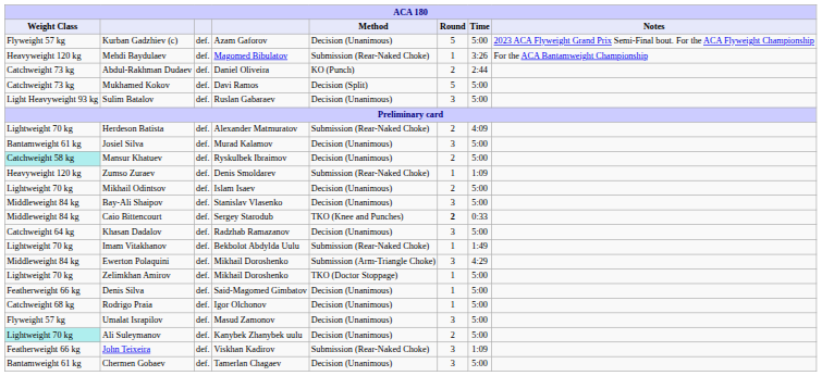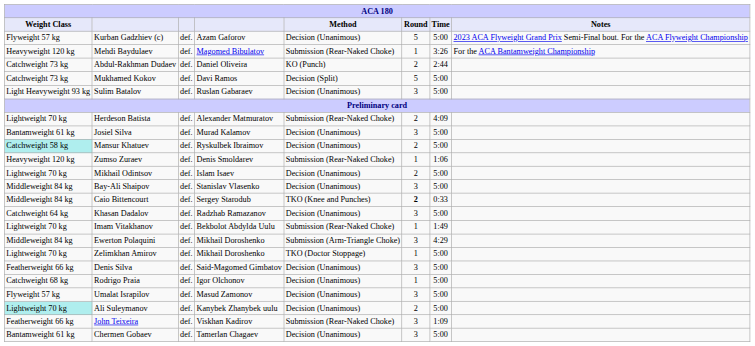 <table class="wikitable" style="font-size: 80%;">
 <tr>
 <th colspan="8" style="background-color: #ccf; color: #000080; text-align: center;"><strong>ACA 180</strong></th>
 </tr>
 <tr>
 <th colspan="1" style="background-color: #E6E8FA; color: #000000; text-align: center;">Weight Class</th>
 <th colspan="1" style="background-color: #E6E8FA; color: #000000; text-align: center;"></th>
 <th colspan="1" style="background-color: #E6E8FA; color: #000000; text-align: center;"></th>
 <th colspan="1" style="background-color: #E6E8FA; color: #000000; text-align: center;"></th>
 <th colspan="1" style="background-color: #E6E8FA; color: #000000; text-align: center;">Method</th>
 <th colspan="1" style="background-color: #E6E8FA; color: #000000; text-align: center;">Round</th>
 <th colspan="1" style="background-color: #E6E8FA; color: #000000; text-align: center;">Time</th>
 <th colspan="1" style="background-color: #E6E8FA; color: #000000; text-align: center;">Notes</th>
 </tr>
 <tr>
 <td>Flyweight 57 kg</td>
 <td> Kurban Gadzhiev (c)</td>
 <td>def.</td>
 <td> Azam Gaforov</td>
 <td>Decision (Unanimous)</td>
 <td align=center>5</td>
 <td align=center>5:00</td>
 <td><a href='#'>2023 ACA Flyweight Grand Prix</a> Semi-Final bout. For the <a href='#'>ACA Flyweight Championship</a></td>
 </tr>
 <tr>
 <td>Heavyweight 120 kg</td>
 <td> Mehdi Baydulaev</td>
 <td>def.</td>
 <td> <a href='#'>Magomed Bibulatov</a></td>
 <td>Submission (Rear-Naked Choke)</td>
 <td align=center>1</td>
 <td align=center>3:26</td>
 <td>For the <a href='#'>ACA Bantamweight Championship</a></td>
 </tr>
 <tr>
 <td>Catchweight 73 kg</td>
 <td> Abdul-Rakhman Dudaev</td>
 <td>def.</td>
 <td> Daniel Oliveira</td>
 <td>KO (Punch)</td>
 <td align=center>2</td>
 <td align=center>2:44</td>
 <td></td>
 </tr>
 <tr>
 <td>Catchweight 73 kg</td>
 <td> Mukhamed Kokov</td>
 <td>def.</td>
 <td> Davi Ramos</td>
 <td>Decision (Split)</td>
 <td align=center>5</td>
 <td align=center>5:00</td>
 <td></td>
 </tr>
 <tr>
 <td>Light Heavyweight 93 kg</td>
 <td> Sulim Batalov</td>
 <td>def.</td>
 <td> Ruslan Gabaraev</td>
 <td>Decision (Unanimous)</td>
 <td align=center>3</td>
 <td align=center>5:00</td>
 <td></td>
 </tr>
 <tr>
 <th colspan="8" style="background-color: #ccf; color: #000080; text-align: center;"><strong>Preliminary card</strong></th>
 </tr>
 <tr>
 <td>Lightweight 70 kg</td>
 <td> Herdeson Batista</td>
 <td>def.</td>
 <td> Alexander Matmuratov</td>
 <td>Submission (Rear-Naked Choke)</td>
 <td align=center>2</td>
 <td align=center>4:09</td>
 <td></td>
 </tr>
 <tr>
 <td>Bantamweight 61 kg</td>
 <td> Josiel Silva</td>
 <td>def.</td>
 <td> Murad Kalamov</td>
 <td>Decision (Unanimous)</td>
 <td align=center>3</td>
 <td align=center>5:00</td>
 <td></td>
 </tr>
 <tr>
 <td style="background: paleturquoise;">Catchweight 58 kg</td>
 <td> Mansur Khatuev</td>
 <td>def.</td>
 <td> Ryskulbek Ibraimov</td>
 <td>Decision (Unanimous)</td>
 <td align=center>2</td>
 <td align=center>5:00</td>
 <td></td>
 </tr>
 <tr>
 <td>Heavyweight 120 kg</td>
 <td> Zumso Zuraev</td>
 <td>def.</td>
 <td> Denis Smoldarev</td>
 <td>Submission (Rear-Naked Choke)</td>
 <td align=center>1</td>
-<td align=center>1:09</td>
+<td align=center>1:06</td>
 <td></td>
 </tr>
 <tr>
 <td>Lightweight 70 kg</td>
 <td> Mikhail Odintsov</td>
 <td>def.</td>
 <td> Islam Isaev</td>
 <td>Decision (Unanimous)</td>
 <td align=center>2</td>
 <td align=center>5:00</td>
 <td></td>
 </tr>
 <tr>
 <td>Middleweight 84 kg</td>
 <td> Bay-Ali Shaipov</td>
 <td>def.</td>
 <td> Stanislav Vlasenko</td>
 <td>Decision (Unanimous)</td>
 <td align=center>3</td>
 <td align=center>5:00</td>
 <td></td>
 </tr>
 <tr>
 <td>Middleweight 84 kg</td>
 <td> Caio Bittencourt</td>
 <td>def.</td>
 <td> Sergey Starodub</td>
 <td>TKO (Knee and Punches)</td>
 <td align=center><strong>2</strong></td>
 <td align=center>0:33</td>
 <td></td>
 </tr>
 <tr>
 <td>Catchweight 64 kg</td>
 <td> Khasan Dadalov</td>
 <td>def.</td>
 <td> Radzhab Ramazanov</td>
 <td>Decision (Unanimous)</td>
 <td align=center>3</td>
 <td align=center>5:00</td>
 <td></td>
 </tr>
 <tr>
 <td>Lightweight 70 kg</td>
 <td> Imam Vitakhanov</td>
 <td>def.</td>
 <td> Bekbolot Abdylda Uulu</td>
 <td>Submission (Rear-Naked Choke)</td>
 <td align=center>1</td>
 <td align=center>1:49</td>
 <td></td>
 </tr>
 <tr>
 <td>Middleweight 84 kg</td>
 <td> Ewerton Polaquini</td>
 <td>def.</td>
 <td> Mikhail Doroshenko</td>
 <td>Submission (Arm-Triangle Choke)</td>
 <td align=center>3</td>
 <td align=center>4:29</td>
 <td></td>
 </tr>
 <tr>
 <td>Lightweight 70 kg</td>
 <td> Zelimkhan Amirov</td>
 <td>def.</td>
 <td> Mikhail Doroshenko</td>
 <td>TKO (Doctor Stoppage)</td>
 <td align=center>1</td>
 <td align=center>5:00</td>
 <td></td>
 </tr>
 <tr>
 <td>Featherweight 66 kg</td>
 <td> Denis Silva</td>
 <td>def.</td>
 <td> Said-Magomed Gimbatov</td>
 <td>Decision (Unanimous)</td>
-<td align=center>1</td>
+<td align=center>3</td>
 <td align=center>5:00</td>
 <td></td>
 </tr>
 <tr>
 <td>Catchweight 68 kg</td>
 <td> Rodrigo Praia</td>
 <td>def.</td>
 <td> Igor Olchonov</td>
 <td>Decision (Unanimous)</td>
 <td align=center>1</td>
 <td align=center>5:00</td>
 <td></td>
 </tr>
 <tr>
 <td>Flyweight 57 kg</td>
 <td> Umalat Israpilov</td>
 <td>def.</td>
 <td> Masud Zamonov</td>
 <td>Decision (Unanimous)</td>
 <td align=center>3</td>
 <td align=center>5:00</td>
 <td></td>
 </tr>
 <tr>
 <td style="background: paleturquoise;">Lightweight 70 kg</td>
 <td> Ali Suleymanov</td>
 <td>def.</td>
 <td> Kanybek Zhanybek uulu</td>
 <td>Decision (Unanimous)</td>
 <td align=center>2</td>
 <td align=center>5:00</td>
 <td></td>
 </tr>
 <tr>
 <td>Featherweight 66 kg</td>
 <td> <a href='#'>John Teixeira</a></td>
 <td>def.</td>
 <td> Viskhan Kadirov</td>
 <td>Submission (Rear-Naked Choke)</td>
 <td align=center>3</td>
 <td align=center>1:09</td>
 <td></td>
 </tr>
 <tr>
 <td>Bantamweight 61 kg</td>
 <td> Chermen Gobaev</td>
 <td>def.</td>
 <td> Tamerlan Chagaev</td>
 <td>Decision (Unanimous)</td>
 <td align=center>3</td>
 <td align=center>5:00</td>
 <td></td>
 </tr>
 </table>
